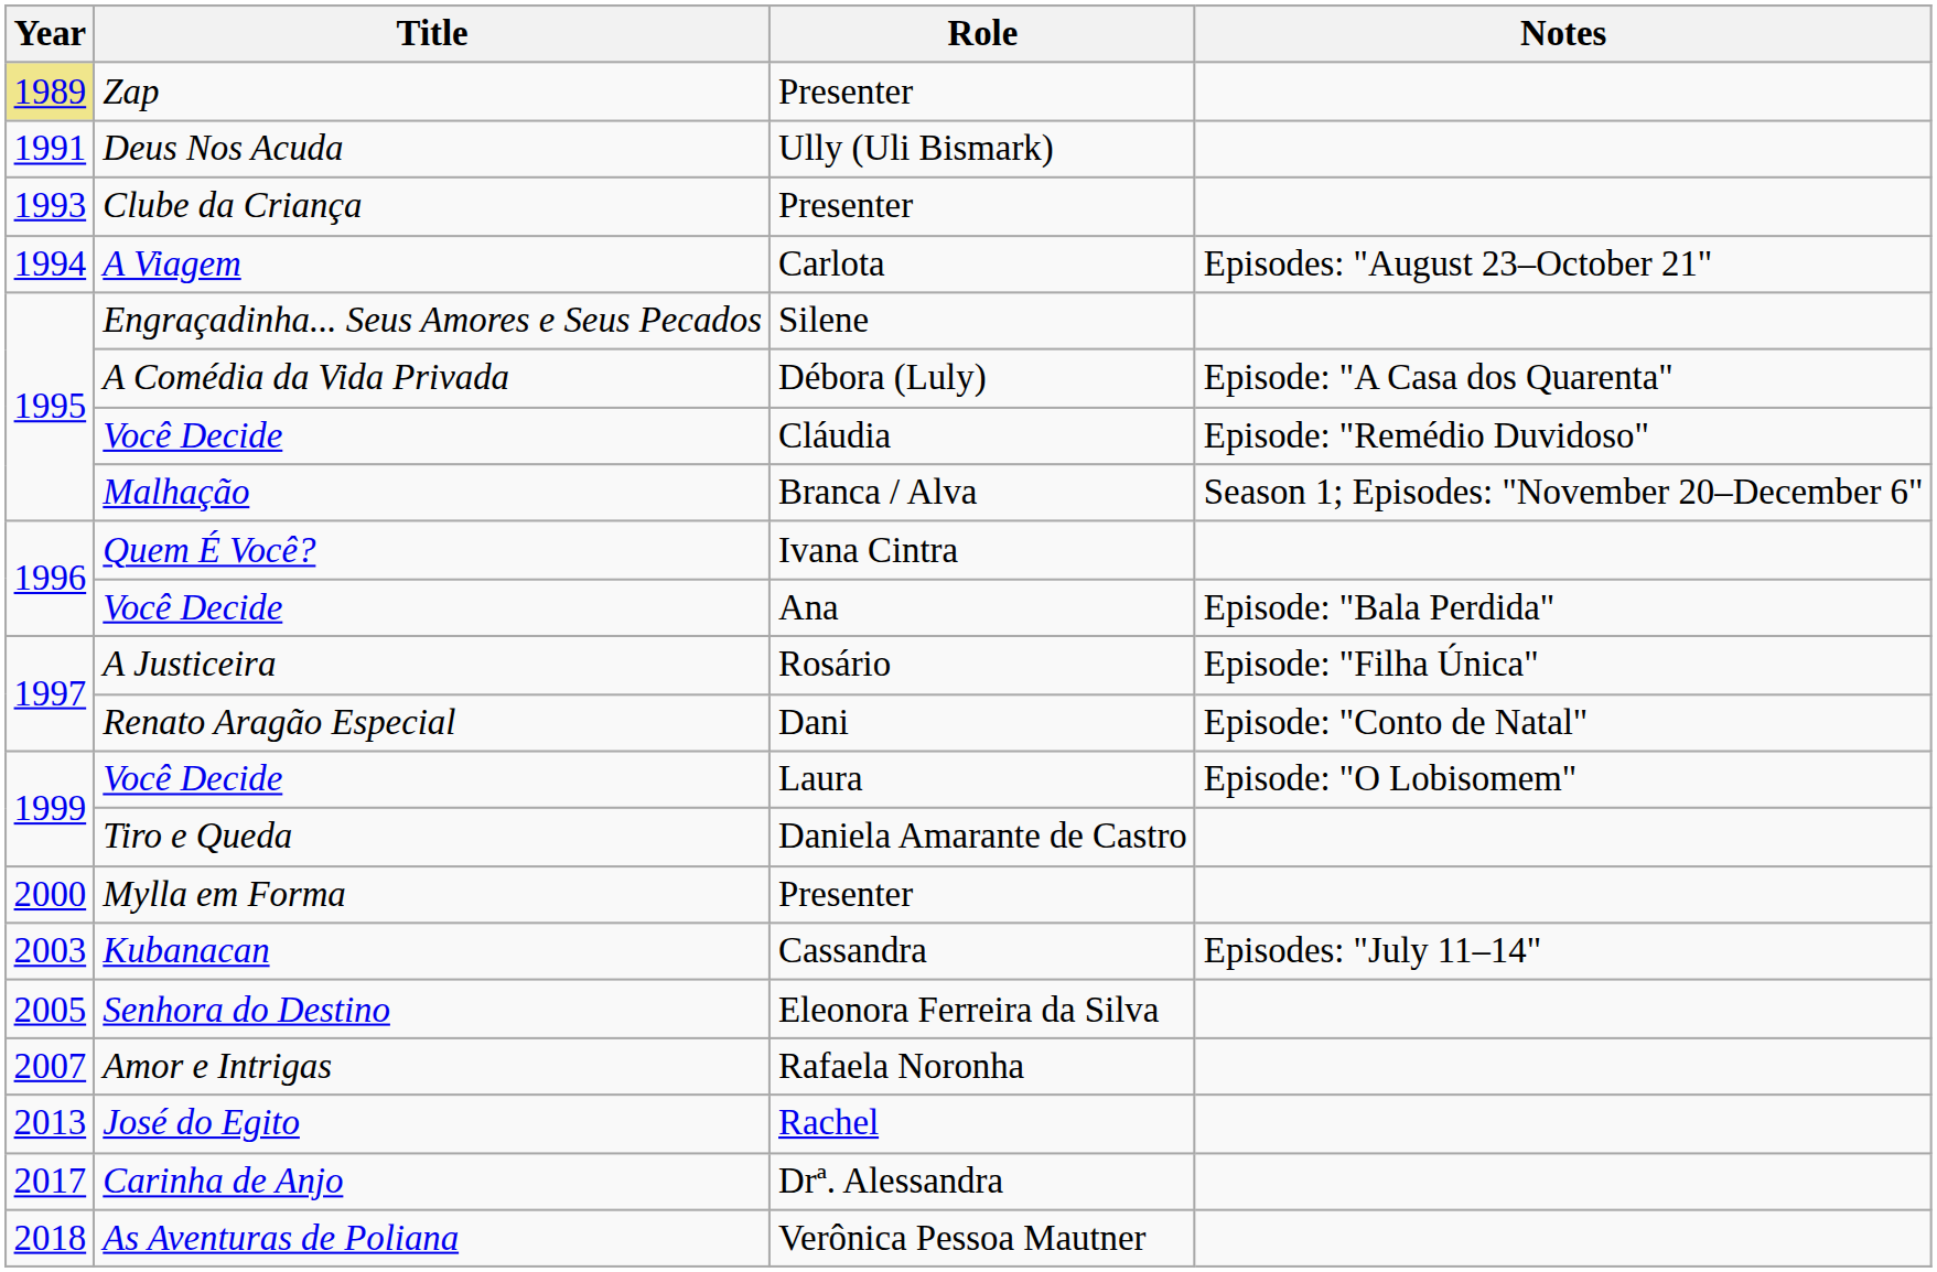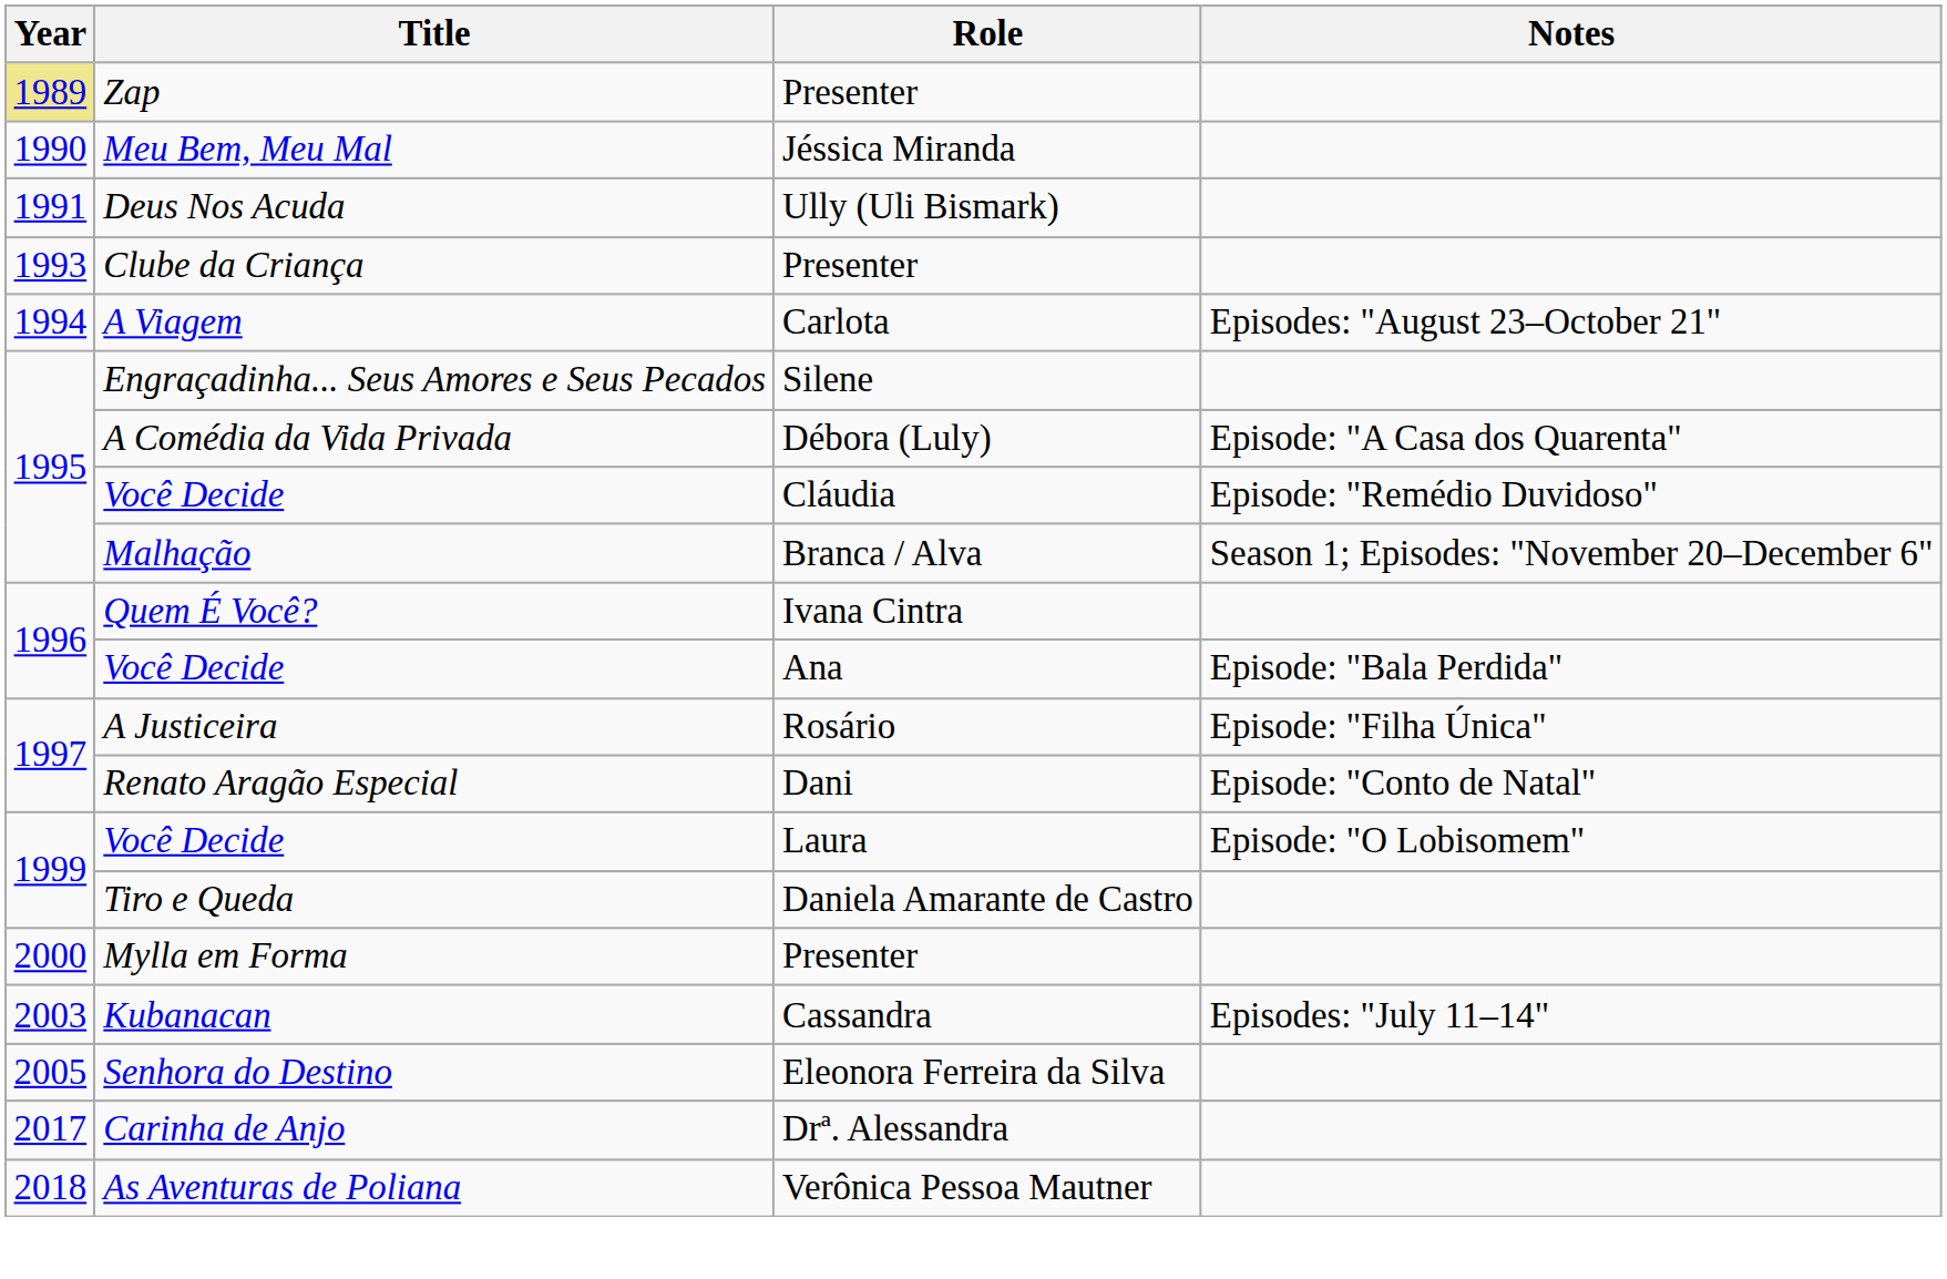 <table class="wikitable">
 <tr>
 <th>Year</th>
 <th>Title</th>
 <th>Role</th>
 <th>Notes</th>
 </tr>
 <tr>
 <td style="background: khaki;"><a href='#'>1989</a></td>
 <td><em>Zap</em></td>
 <td>Presenter</td>
+<td></td>
+</tr>
+<tr>
+<td><a href='#'>1990</a></td>
+<td><em><a href='#'>Meu Bem, Meu Mal</a></em></td>
+<td>Jéssica Miranda</td>
 <td></td>
 </tr>
 <tr>
 <td><a href='#'>1991</a></td>
 <td><em>Deus Nos Acuda</em></td>
 <td>Ully (Uli Bismark)</td>
 <td></td>
 </tr>
 <tr>
 <td><a href='#'>1993</a></td>
 <td><em>Clube da Criança</em></td>
 <td>Presenter</td>
 <td></td>
 </tr>
 <tr>
 <td><a href='#'>1994</a></td>
 <td><em><a href='#'>A Viagem</a></em></td>
 <td>Carlota</td>
 <td>Episodes: "August 23–October 21"</td>
 </tr>
 <tr>
 <td rowspan="4"><a href='#'>1995</a></td>
 <td><em>Engraçadinha... Seus Amores e Seus Pecados</em></td>
 <td>Silene</td>
 <td></td>
 </tr>
 <tr>
 <td><em>A Comédia da Vida Privada</em></td>
 <td>Débora (Luly)</td>
 <td>Episode: "A Casa dos Quarenta"</td>
 </tr>
 <tr>
 <td><em><a href='#'>Você Decide</a></em></td>
 <td>Cláudia</td>
 <td>Episode: "Remédio Duvidoso"</td>
 </tr>
 <tr>
 <td><em><a href='#'>Malhação</a></em></td>
 <td>Branca / Alva</td>
 <td>Season 1; Episodes: "November 20–December 6"</td>
 </tr>
 <tr>
 <td rowspan="2"><a href='#'>1996</a></td>
 <td><em><a href='#'>Quem É Você?</a></em></td>
 <td>Ivana Cintra</td>
 <td></td>
 </tr>
 <tr>
 <td><em><a href='#'>Você Decide</a></em></td>
 <td>Ana</td>
 <td>Episode: "Bala Perdida"</td>
 </tr>
 <tr>
 <td rowspan="2"><a href='#'>1997</a></td>
 <td><em>A Justiceira</em></td>
 <td>Rosário</td>
 <td>Episode: "Filha Única"</td>
 </tr>
 <tr>
 <td><em>Renato Aragão Especial</em></td>
 <td>Dani</td>
 <td>Episode: "Conto de Natal"</td>
 </tr>
 <tr>
 <td rowspan="2"><a href='#'>1999</a></td>
 <td><em><a href='#'>Você Decide</a></em></td>
 <td>Laura</td>
 <td>Episode: "O Lobisomem"</td>
 </tr>
 <tr>
 <td><em>Tiro e Queda</em></td>
 <td>Daniela Amarante de Castro</td>
 <td></td>
 </tr>
 <tr>
 <td><a href='#'>2000</a></td>
 <td><em>Mylla em Forma</em></td>
 <td>Presenter</td>
 <td></td>
 </tr>
 <tr>
 <td><a href='#'>2003</a></td>
 <td><em><a href='#'>Kubanacan</a></em></td>
 <td>Cassandra</td>
 <td>Episodes: "July 11–14"</td>
 </tr>
 <tr>
 <td><a href='#'>2005</a></td>
 <td><em><a href='#'>Senhora do Destino</a></em></td>
 <td>Eleonora Ferreira da Silva</td>
 <td></td>
 </tr>
 <tr>
-<td><a href='#'>2007</a></td>
-<td><em>Amor e Intrigas</em></td>
-<td>Rafaela Noronha</td>
-<td></td>
-</tr>
-<tr>
-<td><a href='#'>2013</a></td>
-<td><em><a href='#'>José do Egito</a></em></td>
-<td><a href='#'>Rachel</a></td>
-<td></td>
-</tr>
-<tr>
 <td><a href='#'>2017</a></td>
 <td><em><a href='#'>Carinha de Anjo</a></em></td>
 <td>Drª. Alessandra</td>
 <td></td>
 </tr>
 <tr>
 <td><a href='#'>2018</a></td>
 <td><em><a href='#'>As Aventuras de Poliana</a></em></td>
 <td>Verônica Pessoa Mautner</td>
 <td></td>
 </tr>
 </table>
